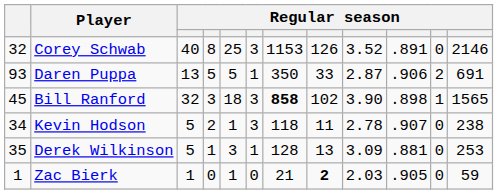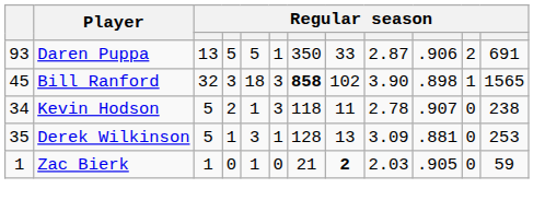 <table class="wikitable plainrowheaders" style="text-align:center;">
 <tr>
 <th scope="col" rowspan="2"></th>
 <th scope="col" rowspan="2">Player</th>
 <th scope=colgroup colspan=10>Regular season</th>
 </tr>
 <tr>
 <th scope="col"></th>
 <th scope="col"></th>
 <th scope="col"></th>
 <th scope="col"></th>
 <th scope="col"></th>
 <th scope="col"></th>
 <th scope="col"></th>
 <th scope="col"></th>
 <th scope="col"></th>
 <th scope="col"></th>
-</tr>
-<tr>
-<td scope="row">32</td>
-<td align="left"><a href='#'>Corey Schwab</a></td>
-<td>40</td>
-<td>8</td>
-<td>25</td>
-<td>3</td>
-<td>1153</td>
-<td>126</td>
-<td>3.52</td>
-<td>.891</td>
-<td>0</td>
-<td>2146</td>
 </tr>
 <tr>
 <td scope="row">93</td>
 <td align="left"><a href='#'>Daren Puppa</a></td>
 <td>13</td>
 <td>5</td>
 <td>5</td>
 <td>1</td>
 <td>350</td>
 <td>33</td>
 <td>2.87</td>
 <td>.906</td>
 <td>2</td>
 <td>691</td>
 </tr>
 <tr>
 <td scope="row">45</td>
 <td align="left"><a href='#'>Bill Ranford</a></td>
 <td>32</td>
 <td>3</td>
 <td>18</td>
 <td>3</td>
 <td><strong>858</strong></td>
 <td>102</td>
 <td>3.90</td>
 <td>.898</td>
 <td>1</td>
 <td>1565</td>
 </tr>
 <tr>
 <td scope="row">34</td>
 <td align="left"><a href='#'>Kevin Hodson</a></td>
 <td>5</td>
 <td>2</td>
 <td>1</td>
 <td>3</td>
 <td>118</td>
 <td>11</td>
 <td>2.78</td>
 <td>.907</td>
 <td>0</td>
 <td>238</td>
 </tr>
 <tr>
 <td scope="row">35</td>
 <td align="left"><a href='#'>Derek Wilkinson</a></td>
 <td>5</td>
 <td>1</td>
 <td>3</td>
 <td>1</td>
 <td>128</td>
 <td>13</td>
 <td>3.09</td>
 <td>.881</td>
 <td>0</td>
 <td>253</td>
 </tr>
 <tr>
 <td scope="row">1</td>
 <td align="left"><a href='#'>Zac Bierk</a></td>
 <td>1</td>
 <td>0</td>
 <td>1</td>
 <td>0</td>
 <td>21</td>
 <td><strong>2</strong></td>
 <td>2.03</td>
 <td>.905</td>
 <td>0</td>
 <td>59</td>
 </tr>
 </table>
